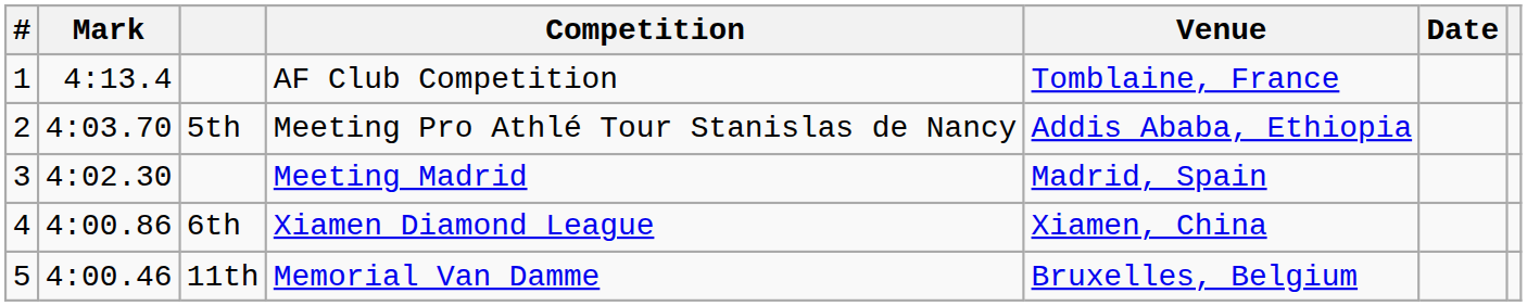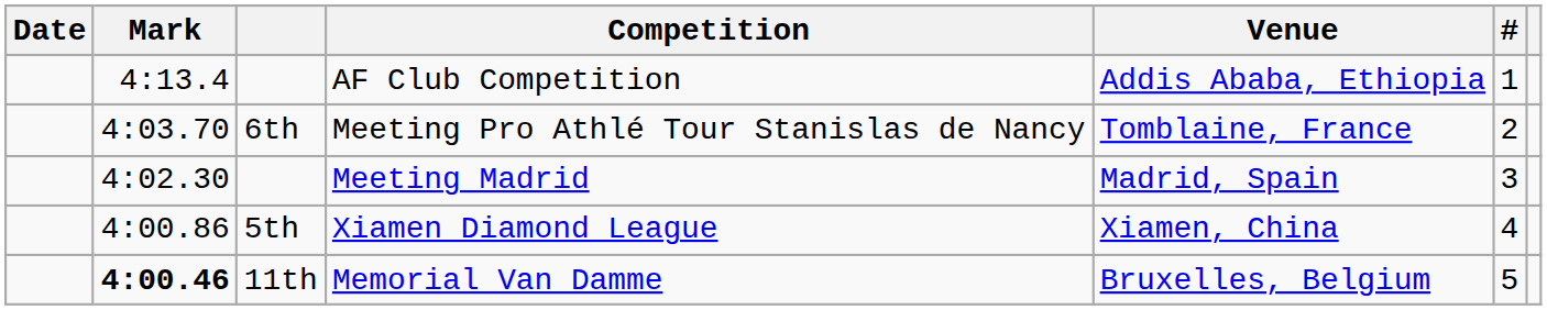 <table class="wikitable sortable">
 <tr>
-<th>#</th>
+<th>Date</th>
 <th>Mark</th>
 <th class=unsortable></th>
 <th>Competition</th>
 <th>Venue</th>
-<th>Date</th>
+<th>#</th>
 <th></th>
 </tr>
 <tr>
-<td align=center>1</td>
+<td align=right></td>
 <td align=right>4:13.4  </td>
 <td></td>
 <td>AF Club Competition</td>
-<td><a href='#'>Tomblaine, France</a></td>
-<td align=right></td>
+<td><a href='#'>Addis Ababa, Ethiopia</a></td>
+<td align=center>1</td>
 <td></td>
 </tr>
 <tr>
+<td align=right></td>
+<td align=right>4:03.70</td>
+<td>6th</td>
+<td>Meeting Pro Athlé Tour Stanislas de Nancy</td>
+<td><a href='#'>Tomblaine, France</a></td>
 <td align=center>2</td>
-<td align=right>4:03.70</td>
-<td>5th</td>
-<td>Meeting Pro Athlé Tour Stanislas de Nancy</td>
-<td><a href='#'>Addis Ababa, Ethiopia</a></td>
-<td align=right></td>
 <td></td>
 </tr>
 <tr>
-<td align=center>3</td>
+<td align=right></td>
 <td align=right>4:02.30</td>
 <td></td>
 <td><a href='#'>Meeting Madrid</a></td>
 <td><a href='#'>Madrid, Spain</a></td>
-<td align=right></td>
+<td align=center>3</td>
 <td></td>
 </tr>
 <tr>
-<td align=center>4</td>
+<td align=right><a href='#'></a></td>
 <td align=right>4:00.86</td>
-<td>6th</td>
+<td>5th</td>
 <td><a href='#'>Xiamen Diamond League</a></td>
 <td><a href='#'>Xiamen, China</a></td>
-<td align=right><a href='#'></a></td>
+<td align=center>4</td>
 <td></td>
 </tr>
 <tr>
-<td align=center>5</td>
-<td align=right>4:00.46</td>
+<td align=right><a href='#'></a></td>
+<td align=right><strong>4:00.46</strong></td>
 <td>11th</td>
 <td><a href='#'>Memorial Van Damme</a></td>
 <td><a href='#'>Bruxelles, Belgium</a></td>
-<td align=right><a href='#'></a></td>
+<td align=center>5</td>
 <td></td>
 </tr>
 </table>
